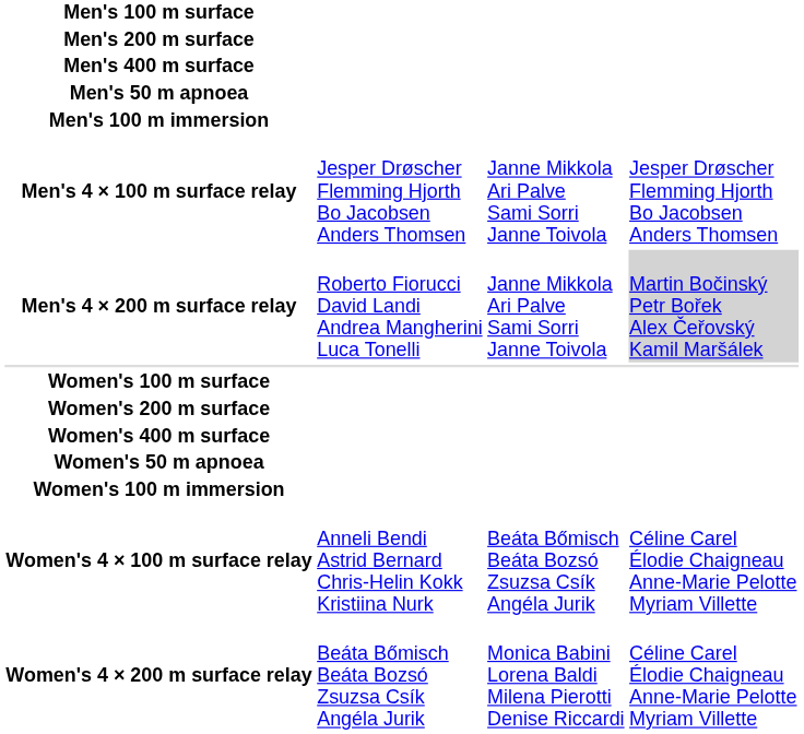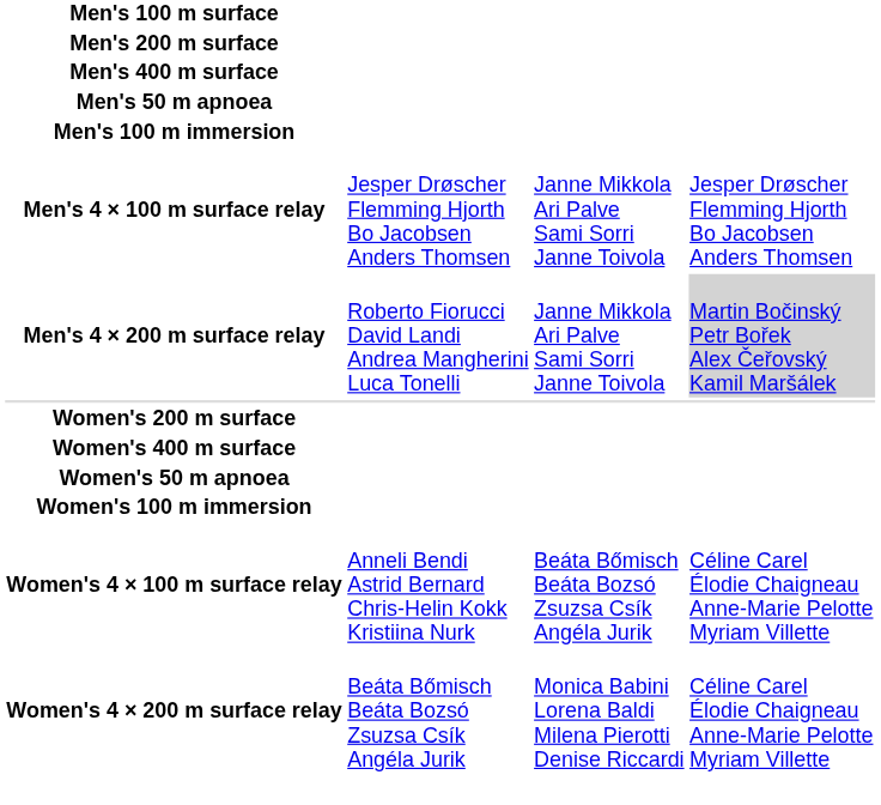 <table>
 <tr>
 <th scope="row">Men's 100 m surface</th>
 <td></td>
 <td></td>
 <td></td>
 </tr>
 <tr>
 <th scope="row">Men's 200 m surface</th>
 <td></td>
 <td></td>
 <td></td>
 </tr>
 <tr>
 <th scope="row">Men's 400 m surface</th>
 <td></td>
 <td></td>
 <td></td>
 </tr>
 <tr>
 <th scope="row">Men's 50 m apnoea</th>
 <td></td>
 <td></td>
 <td></td>
 </tr>
 <tr>
 <th scope="row">Men's 100 m immersion</th>
 <td></td>
 <td></td>
 <td></td>
 </tr>
 <tr>
 <th scope="row">Men's 4 × 100 m surface relay</th>
 <td><br><a href='#'>Jesper Drøscher</a><br><a href='#'>Flemming Hjorth</a><br><a href='#'>Bo Jacobsen</a><br><a href='#'>Anders Thomsen</a></td>
 <td><br><a href='#'>Janne Mikkola</a><br><a href='#'>Ari Palve</a><br><a href='#'>Sami Sorri</a><br><a href='#'>Janne Toivola</a></td>
 <td><br><a href='#'>Jesper Drøscher</a><br><a href='#'>Flemming Hjorth</a><br><a href='#'>Bo Jacobsen</a><br><a href='#'>Anders Thomsen</a></td>
 </tr>
 <tr>
 <th scope="row">Men's 4 × 200 m surface relay</th>
 <td><br><a href='#'>Roberto Fiorucci</a><br><a href='#'>David Landi</a><br><a href='#'>Andrea Mangherini</a><br><a href='#'>Luca Tonelli</a></td>
 <td><br><a href='#'>Janne Mikkola</a><br><a href='#'>Ari Palve</a><br><a href='#'>Sami Sorri</a><br><a href='#'>Janne Toivola</a></td>
 <td style="background: lightgrey;"><br><a href='#'>Martin Bočinský</a><br><a href='#'>Petr Bořek</a><br><a href='#'>Alex Čeřovský</a><br><a href='#'>Kamil Maršálek</a></td>
 </tr>
 <tr bgcolor=#DDDDDD>
 <td colspan=4></td>
 </tr>
 <tr>
-<th scope="row">Women's 100 m surface</th>
-<td></td>
-<td></td>
-<td></td>
-</tr>
-<tr>
 <th scope="row">Women's 200 m surface</th>
 <td></td>
 <td></td>
 <td></td>
 </tr>
 <tr>
 <th scope="row">Women's 400 m surface</th>
 <td></td>
 <td></td>
 <td></td>
 </tr>
 <tr>
 <th scope="row">Women's 50 m apnoea</th>
 <td></td>
 <td></td>
 <td></td>
 </tr>
 <tr>
 <th scope="row">Women's 100 m immersion</th>
 <td></td>
 <td></td>
 <td></td>
 </tr>
 <tr>
 <th scope="row">Women's 4 × 100 m surface relay</th>
 <td><br><a href='#'>Anneli Bendi</a><br><a href='#'>Astrid Bernard</a><br><a href='#'>Chris-Helin Kokk</a><br><a href='#'>Kristiina Nurk</a></td>
 <td><br><a href='#'>Beáta Bőmisch</a><br><a href='#'>Beáta Bozsó</a><br><a href='#'>Zsuzsa Csík</a><br><a href='#'>Angéla Jurik</a></td>
 <td><br><a href='#'>Céline Carel</a><br><a href='#'>Élodie Chaigneau</a><br><a href='#'>Anne-Marie Pelotte</a><br><a href='#'>Myriam Villette</a></td>
 </tr>
 <tr>
 <th scope="row">Women's 4 × 200 m surface relay</th>
 <td><br><a href='#'>Beáta Bőmisch</a><br><a href='#'>Beáta Bozsó</a><br><a href='#'>Zsuzsa Csík</a><br><a href='#'>Angéla Jurik</a></td>
 <td><br><a href='#'>Monica Babini</a><br><a href='#'>Lorena Baldi</a><br><a href='#'>Milena Pierotti</a><br><a href='#'>Denise Riccardi</a></td>
 <td><br><a href='#'>Céline Carel</a><br><a href='#'>Élodie Chaigneau</a><br><a href='#'>Anne-Marie Pelotte</a><br><a href='#'>Myriam Villette</a></td>
 </tr>
 </table>
